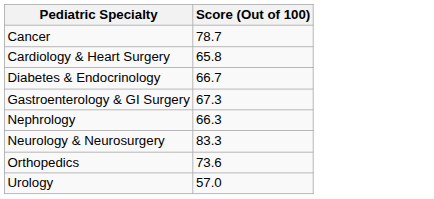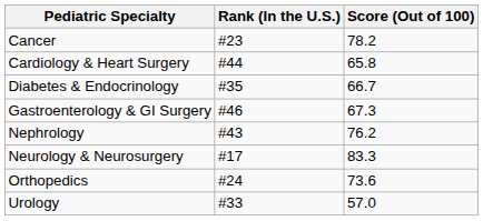 <table class="wikitable">
 <tr>
 <th>Pediatric Specialty</th>
+<th>Rank (In the U.S.)</th>
 <th>Score (Out of 100)</th>
 </tr>
 <tr>
 <td>Cancer</td>
-<td>78.7</td>
+<td>#23</td>
+<td>78.2</td>
 </tr>
 <tr>
 <td>Cardiology & Heart Surgery</td>
+<td>#44</td>
 <td>65.8</td>
 </tr>
 <tr>
 <td>Diabetes & Endocrinology</td>
+<td>#35</td>
 <td>66.7</td>
 </tr>
 <tr>
 <td>Gastroenterology & GI Surgery</td>
+<td>#46</td>
 <td>67.3</td>
 </tr>
 <tr>
 <td>Nephrology</td>
-<td>66.3</td>
+<td>#43</td>
+<td>76.2</td>
 </tr>
 <tr>
 <td>Neurology & Neurosurgery</td>
+<td>#17</td>
 <td>83.3</td>
 </tr>
 <tr>
 <td>Orthopedics</td>
+<td>#24</td>
 <td>73.6</td>
 </tr>
 <tr>
 <td>Urology</td>
+<td>#33</td>
 <td>57.0</td>
 </tr>
 </table>
